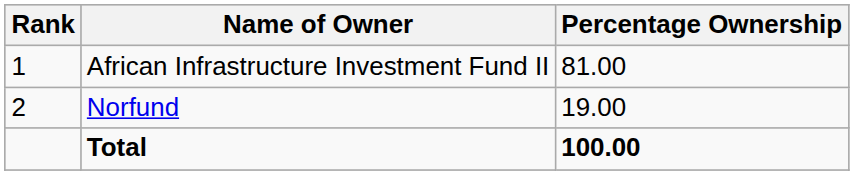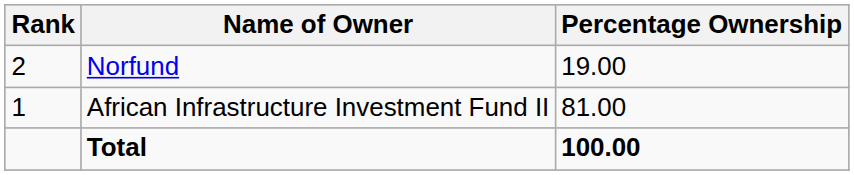 <table class="wikitable sortable" style="margin-left:auto;margin-right:auto">
 <tr>
 <th style="width:2em;">Rank</th>
 <th>Name of Owner</th>
 <th>Percentage Ownership</th>
 </tr>
 <tr>
+<td>2</td>
+<td><a href='#'>Norfund</a></td>
+<td>19.00</td>
+</tr>
+<tr>
 <td>1</td>
 <td>African Infrastructure Investment Fund II</td>
 <td>81.00</td>
-</tr>
-<tr>
-<td>2</td>
-<td><a href='#'>Norfund</a></td>
-<td>19.00</td>
 </tr>
 <tr>
 <td></td>
 <td><strong>Total</strong></td>
 <td><strong>100.00</strong></td>
 </tr>
 </table>
